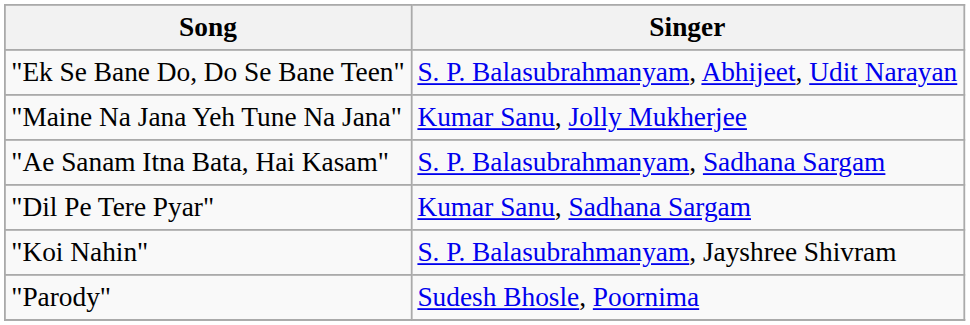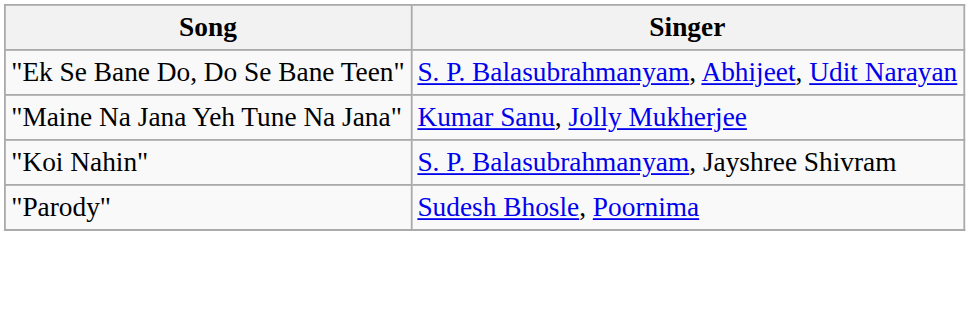 <table class="wikitable" style="font-size:95%;">
 <tr>
 <th>Song</th>
 <th>Singer</th>
 </tr>
 <tr>
 <td>"Ek Se Bane Do, Do Se Bane Teen"</td>
 <td><a href='#'>S. P. Balasubrahmanyam</a>, <a href='#'>Abhijeet</a>, <a href='#'>Udit Narayan</a></td>
 </tr>
 <tr>
 <td>"Maine Na Jana Yeh Tune Na Jana"</td>
 <td><a href='#'>Kumar Sanu</a>, <a href='#'>Jolly Mukherjee</a></td>
 </tr>
 <tr>
-<td>"Ae Sanam Itna Bata, Hai Kasam"</td>
-<td><a href='#'>S. P. Balasubrahmanyam</a>, <a href='#'>Sadhana Sargam</a></td>
-</tr>
-<tr>
-<td>"Dil Pe Tere Pyar"</td>
-<td><a href='#'>Kumar Sanu</a>, <a href='#'>Sadhana Sargam</a></td>
-</tr>
-<tr>
 <td>"Koi Nahin"</td>
 <td><a href='#'>S. P. Balasubrahmanyam</a>, Jayshree Shivram</td>
 </tr>
 <tr>
 <td>"Parody"</td>
 <td><a href='#'>Sudesh Bhosle</a>, <a href='#'>Poornima</a></td>
 </tr>
 <tr>
 </tr>
 </table>
